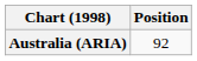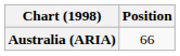 <table class="wikitable plainrowheaders" style="text-align:center">
 <tr>
 <th scope="col">Chart (1998)</th>
 <th scope="col">Position</th>
 </tr>
 <tr>
 <th scope="row">Australia (ARIA)</th>
-<td>92</td>
+<td>66</td>
 </tr>
 </table>
